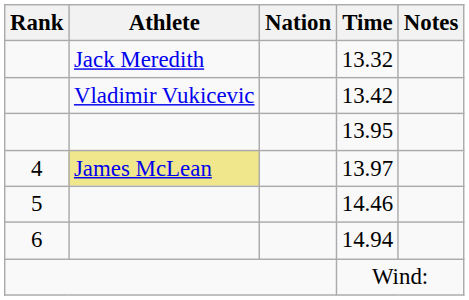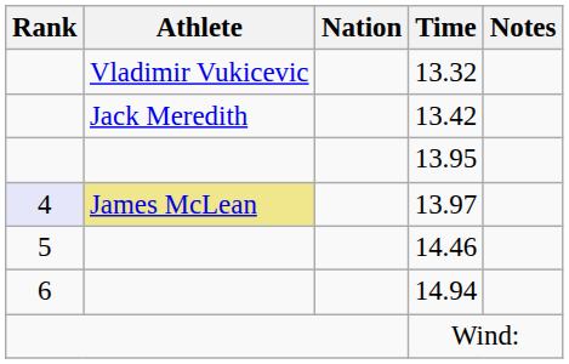 <table class="wikitable sortable" style="text-align:center;">
 <tr>
 <th scope="col" style="width: 10px;">Rank</th>
 <th scope="col">Athlete</th>
 <th scope="col">Nation</th>
 <th scope="col">Time</th>
 <th scope="col">Notes</th>
 </tr>
 <tr>
 <td></td>
-<td align=left><a href='#'>Jack Meredith</a></td>
+<td align=left><a href='#'>Vladimir Vukicevic</a></td>
 <td align=left></td>
 <td>13.32</td>
 <td></td>
 </tr>
 <tr>
 <td></td>
-<td align=left><a href='#'>Vladimir Vukicevic</a></td>
+<td align=left><a href='#'>Jack Meredith</a></td>
 <td align=left></td>
 <td>13.42</td>
 <td></td>
 </tr>
 <tr>
 <td></td>
 <td align=left></td>
 <td align=left></td>
 <td>13.95</td>
 <td></td>
 </tr>
 <tr>
-<td>4</td>
+<td style="background: lavender;">4</td>
 <td align=left style="background: khaki;"><a href='#'>James McLean</a></td>
 <td align=left></td>
 <td>13.97</td>
 <td></td>
 </tr>
 <tr>
 <td>5</td>
 <td align=left></td>
 <td align=left></td>
 <td>14.46</td>
 <td></td>
 </tr>
 <tr>
 <td>6</td>
 <td align=left></td>
 <td align=left></td>
 <td>14.94</td>
 <td></td>
 </tr>
 <tr class="sortbottom">
 <td colspan="3"></td>
 <td colspan="2">Wind: </td>
 </tr>
 </table>
